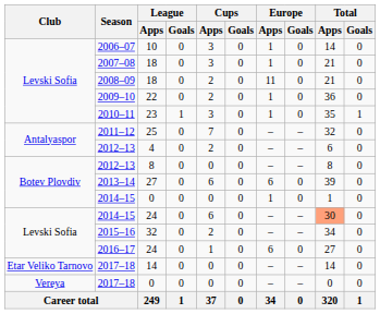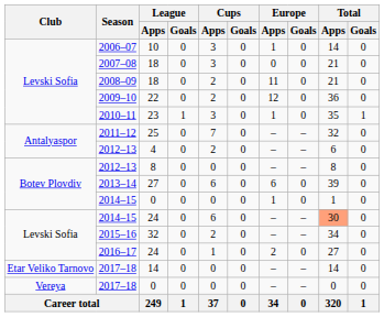 <table class="wikitable" style="text-align:center">
 <tr>
 <th rowspan="2">Club</th>
 <th rowspan="2">Season</th>
 <th colspan="2">League</th>
 <th colspan="2">Cups</th>
 <th colspan="2">Europe</th>
 <th colspan="2">Total</th>
 </tr>
 <tr>
 <th>Apps</th>
 <th>Goals</th>
 <th>Apps</th>
 <th>Goals</th>
 <th>Apps</th>
 <th>Goals</th>
 <th>Apps</th>
 <th>Goals</th>
 </tr>
 <tr>
 <td rowspan="5"><a href='#'>Levski Sofia</a></td>
 <td><a href='#'>2006–07</a></td>
 <td>10</td>
 <td>0</td>
 <td>3</td>
 <td>0</td>
 <td>1</td>
 <td>0</td>
 <td>14</td>
 <td>0</td>
 </tr>
 <tr>
 <td><a href='#'>2007–08</a></td>
 <td>18</td>
 <td>0</td>
 <td>3</td>
 <td>0</td>
-<td>1</td>
+<td>0</td>
 <td>0</td>
 <td>21</td>
 <td>0</td>
 </tr>
 <tr>
 <td><a href='#'>2008–09</a></td>
 <td>18</td>
 <td>0</td>
 <td>2</td>
 <td>0</td>
 <td>11</td>
 <td>0</td>
 <td>21</td>
 <td>0</td>
 </tr>
 <tr>
 <td><a href='#'>2009–10</a></td>
 <td>22</td>
 <td>0</td>
 <td>2</td>
 <td>0</td>
-<td>1</td>
+<td>12</td>
 <td>0</td>
 <td>36</td>
 <td>0</td>
 </tr>
 <tr>
 <td><a href='#'>2010–11</a></td>
 <td>23</td>
 <td>1</td>
 <td>3</td>
 <td>0</td>
 <td>1</td>
 <td>0</td>
 <td>35</td>
 <td>1</td>
 </tr>
 <tr>
 <td rowspan="2"><a href='#'>Antalyaspor</a></td>
 <td><a href='#'>2011–12</a></td>
 <td>25</td>
 <td>0</td>
 <td>7</td>
 <td>0</td>
 <td>–</td>
 <td>–</td>
 <td>32</td>
 <td>0</td>
 </tr>
 <tr>
 <td><a href='#'>2012–13</a></td>
 <td>4</td>
 <td>0</td>
 <td>2</td>
 <td>0</td>
 <td>–</td>
 <td>–</td>
 <td>6</td>
 <td>0</td>
 </tr>
 <tr>
 <td rowspan="3"><a href='#'>Botev Plovdiv</a></td>
 <td><a href='#'>2012–13</a></td>
 <td>8</td>
 <td>0</td>
 <td>0</td>
 <td>0</td>
 <td>–</td>
 <td>–</td>
 <td>8</td>
 <td>0</td>
 </tr>
 <tr>
 <td><a href='#'>2013–14</a></td>
 <td>27</td>
 <td>0</td>
 <td>6</td>
 <td>0</td>
 <td>6</td>
 <td>0</td>
 <td>39</td>
 <td>0</td>
 </tr>
 <tr>
 <td><a href='#'>2014–15</a></td>
 <td>0</td>
 <td>0</td>
 <td>0</td>
 <td>0</td>
 <td>1</td>
 <td>0</td>
 <td>1</td>
 <td>0</td>
 </tr>
 <tr>
 <td rowspan="3">Levski Sofia</td>
 <td><a href='#'>2014–15</a></td>
 <td>24</td>
 <td>0</td>
 <td>6</td>
 <td>0</td>
 <td>–</td>
 <td>–</td>
 <td style="background: lightsalmon;">30</td>
 <td>0</td>
 </tr>
 <tr>
 <td><a href='#'>2015–16</a></td>
 <td>32</td>
 <td>0</td>
 <td>2</td>
 <td>0</td>
 <td>–</td>
 <td>–</td>
 <td>34</td>
 <td>0</td>
 </tr>
 <tr>
 <td><a href='#'>2016–17</a></td>
 <td>24</td>
 <td>0</td>
 <td>1</td>
 <td>0</td>
-<td>6</td>
+<td>2</td>
 <td>0</td>
 <td>27</td>
 <td>0</td>
 </tr>
 <tr>
 <td><a href='#'>Etar Veliko Tarnovo</a></td>
 <td><a href='#'>2017–18</a></td>
 <td>14</td>
 <td>0</td>
 <td>0</td>
 <td>0</td>
 <td>–</td>
 <td>–</td>
 <td>14</td>
 <td>0</td>
 </tr>
 <tr>
 <td><a href='#'>Vereya</a></td>
 <td><a href='#'>2017–18</a></td>
 <td>0</td>
 <td>0</td>
 <td>0</td>
 <td>0</td>
 <td>–</td>
 <td>–</td>
 <td>0</td>
 <td>0</td>
 </tr>
 <tr>
 <th colspan="2">Career total</th>
 <th>249</th>
 <th>1</th>
 <th>37</th>
 <th>0</th>
 <th>34</th>
 <th>0</th>
 <th>320</th>
 <th>1</th>
 </tr>
 </table>
